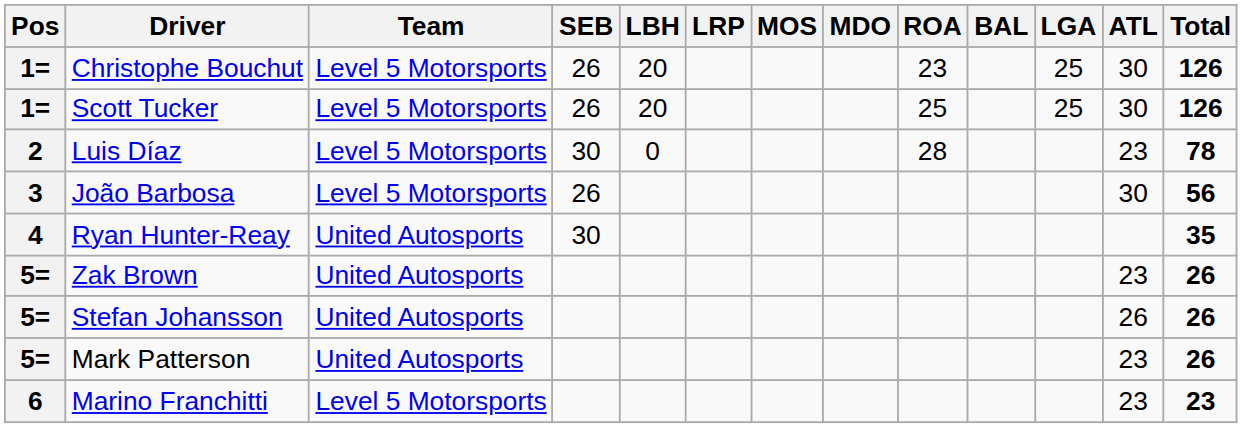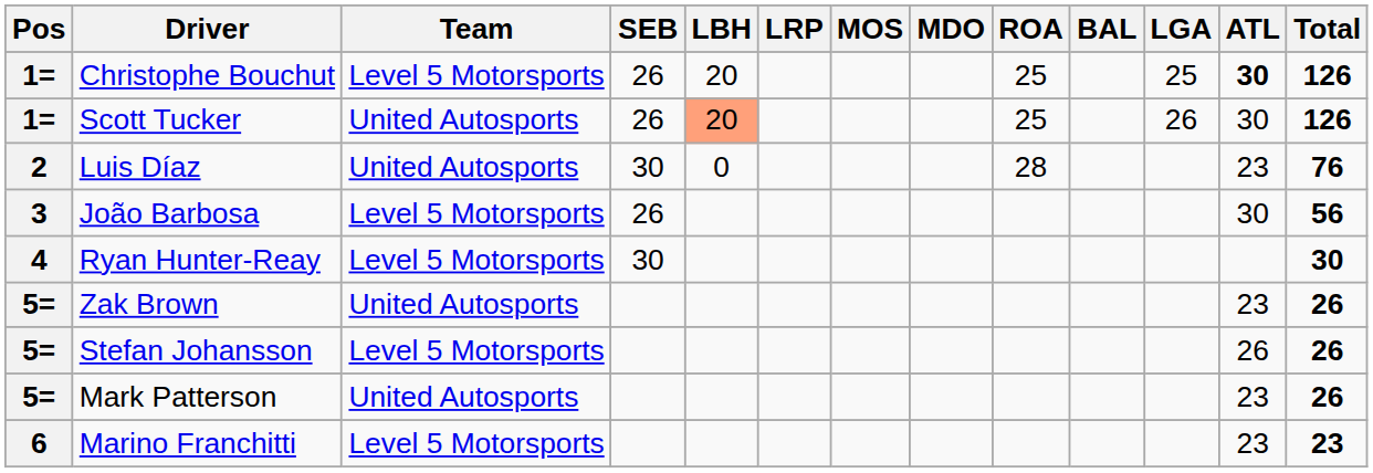 <table class="wikitable" style="font-size: 90%; text-align:center;">
 <tr>
 <th>Pos</th>
 <th>Driver</th>
 <th>Team</th>
 <th>SEB</th>
 <th>LBH</th>
 <th>LRP</th>
 <th>MOS</th>
 <th>MDO</th>
 <th>ROA</th>
 <th>BAL</th>
 <th>LGA</th>
 <th>ATL</th>
 <th>Total</th>
 </tr>
 <tr>
 <th>1=</th>
 <td align=left> <a href='#'>Christophe Bouchut</a></td>
 <td align=left> <a href='#'>Level 5 Motorsports</a></td>
 <td>26</td>
 <td>20</td>
 <td></td>
 <td></td>
 <td></td>
-<td>23</td>
+<td>25</td>
 <td></td>
 <td>25</td>
-<td>30</td>
+<td><strong>30</strong></td>
 <td><strong>126</strong></td>
 </tr>
 <tr>
 <th>1=</th>
 <td align=left> <a href='#'>Scott Tucker</a></td>
-<td align=left> <a href='#'>Level 5 Motorsports</a></td>
+<td align=left> <a href='#'>United Autosports</a></td>
 <td>26</td>
-<td>20</td>
+<td style="background: lightsalmon;">20</td>
 <td></td>
 <td></td>
 <td></td>
 <td>25</td>
 <td></td>
-<td>25</td>
+<td>26</td>
 <td>30</td>
 <td><strong>126</strong></td>
 </tr>
 <tr>
 <th>2</th>
 <td align=left> <a href='#'>Luis Díaz</a></td>
-<td align=left> <a href='#'>Level 5 Motorsports</a></td>
+<td align=left> <a href='#'>United Autosports</a></td>
 <td>30</td>
 <td>0</td>
 <td></td>
 <td></td>
 <td></td>
 <td>28</td>
 <td></td>
 <td></td>
 <td>23</td>
-<td><strong>78</strong></td>
+<td><strong>76</strong></td>
 </tr>
 <tr>
 <th>3</th>
 <td align=left> <a href='#'>João Barbosa</a></td>
 <td align=left> <a href='#'>Level 5 Motorsports</a></td>
 <td>26</td>
 <td></td>
 <td></td>
 <td></td>
 <td></td>
 <td></td>
 <td></td>
 <td></td>
 <td>30</td>
 <td><strong>56</strong></td>
 </tr>
 <tr>
 <th>4</th>
 <td align=left> <a href='#'>Ryan Hunter-Reay</a></td>
-<td align=left> <a href='#'>United Autosports</a></td>
+<td align=left> <a href='#'>Level 5 Motorsports</a></td>
 <td>30</td>
 <td></td>
 <td></td>
 <td></td>
 <td></td>
 <td></td>
 <td></td>
 <td></td>
 <td></td>
-<td><strong>35</strong></td>
+<td><strong>30</strong></td>
 </tr>
 <tr>
 <th>5=</th>
 <td align=left> <a href='#'>Zak Brown</a></td>
 <td align=left> <a href='#'>United Autosports</a></td>
 <td></td>
 <td></td>
 <td></td>
 <td></td>
 <td></td>
 <td></td>
 <td></td>
 <td></td>
 <td>23</td>
 <td><strong>26</strong></td>
 </tr>
 <tr>
 <th>5=</th>
 <td align=left> <a href='#'>Stefan Johansson</a></td>
-<td align=left> <a href='#'>United Autosports</a></td>
+<td align=left> <a href='#'>Level 5 Motorsports</a></td>
 <td></td>
 <td></td>
 <td></td>
 <td></td>
 <td></td>
 <td></td>
 <td></td>
 <td></td>
 <td>26</td>
 <td><strong>26</strong></td>
 </tr>
 <tr>
 <th>5=</th>
 <td align=left> Mark Patterson</td>
 <td align=left> <a href='#'>United Autosports</a></td>
 <td></td>
 <td></td>
 <td></td>
 <td></td>
 <td></td>
 <td></td>
 <td></td>
 <td></td>
 <td>23</td>
 <td><strong>26</strong></td>
 </tr>
 <tr>
 <th>6</th>
 <td align=left> <a href='#'>Marino Franchitti</a></td>
 <td align=left> <a href='#'>Level 5 Motorsports</a></td>
 <td></td>
 <td></td>
 <td></td>
 <td></td>
 <td></td>
 <td></td>
 <td></td>
 <td></td>
 <td>23</td>
 <td><strong>23</strong></td>
 </tr>
 </table>
